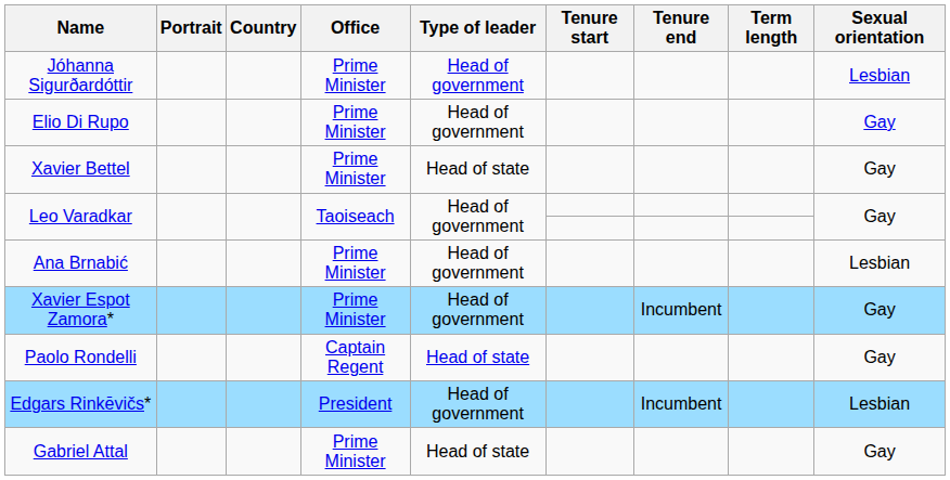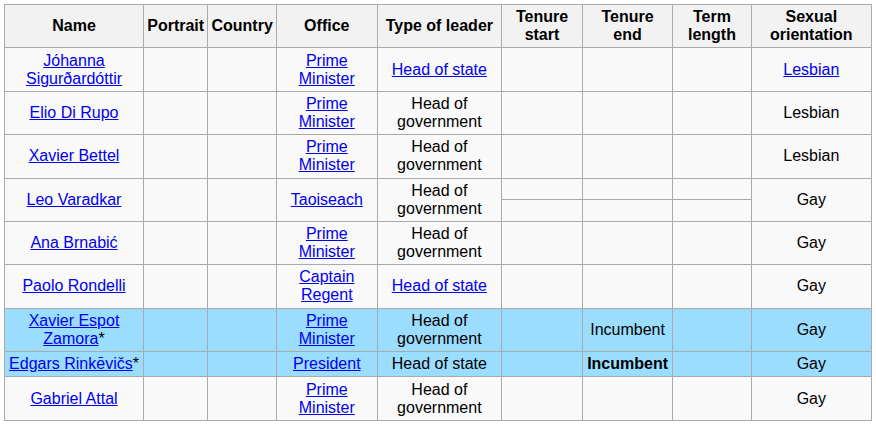 <table class="wikitable sortable" style="text-align:center">
 <tr>
 <th>Name</th>
 <th class=unsortable>Portrait</th>
 <th>Country</th>
 <th>Office</th>
 <th>Type of leader</th>
 <th>Tenure start</th>
 <th>Tenure end</th>
 <th>Term length</th>
 <th>Sexual orientation</th>
 </tr>
 <tr>
 <td><a href='#'>Jóhanna Sigurðardóttir</a></td>
 <td></td>
 <td></td>
 <td><a href='#'>Prime Minister</a></td>
-<td><a href='#'>Head of government</a></td>
+<td><a href='#'>Head of state</a></td>
 <td></td>
 <td></td>
 <td></td>
 <td><a href='#'>Lesbian</a></td>
 </tr>
 <tr>
 <td><a href='#'>Elio Di Rupo</a></td>
 <td></td>
 <td></td>
 <td><a href='#'>Prime Minister</a></td>
 <td>Head of government</td>
 <td></td>
 <td></td>
 <td></td>
-<td><a href='#'>Gay</a></td>
+<td>Lesbian</td>
 </tr>
 <tr>
 <td><a href='#'>Xavier Bettel</a></td>
 <td></td>
 <td></td>
 <td><a href='#'>Prime Minister</a></td>
-<td>Head of state</td>
+<td>Head of government</td>
 <td></td>
 <td></td>
 <td></td>
-<td>Gay</td>
+<td>Lesbian</td>
 </tr>
 <tr>
 <td rowspan=2><a href='#'>Leo Varadkar</a></td>
 <td rowspan=2></td>
 <td rowspan=2></td>
 <td rowspan=2><a href='#'>Taoiseach</a></td>
 <td rowspan=2>Head of government</td>
 <td></td>
 <td></td>
 <td></td>
 <td rowspan=2>Gay</td>
 </tr>
 <tr>
 <td></td>
 <td></td>
 <td></td>
 </tr>
 <tr>
 <td><a href='#'>Ana Brnabić</a></td>
 <td></td>
 <td></td>
 <td><a href='#'>Prime Minister</a></td>
 <td>Head of government</td>
 <td></td>
 <td></td>
 <td></td>
-<td>Lesbian</td>
-</tr>
-<tr style="background:#9BDDFF">
-<td><a href='#'>Xavier Espot Zamora</a>*</td>
-<td></td>
-<td></td>
-<td><a href='#'>Prime Minister</a></td>
-<td>Head of government</td>
-<td></td>
-<td>Incumbent</td>
-<td></td>
 <td>Gay</td>
 </tr>
 <tr>
 <td><a href='#'>Paolo Rondelli</a></td>
 <td></td>
 <td></td>
 <td><a href='#'>Captain Regent</a></td>
 <td><a href='#'>Head of state</a></td>
 <td></td>
 <td></td>
 <td></td>
 <td>Gay</td>
 </tr>
 <tr style="background:#9BDDFF">
+<td><a href='#'>Xavier Espot Zamora</a>*</td>
+<td></td>
+<td></td>
+<td><a href='#'>Prime Minister</a></td>
+<td>Head of government</td>
+<td></td>
+<td>Incumbent</td>
+<td></td>
+<td>Gay</td>
+</tr>
+<tr style="background:#9BDDFF">
 <td><a href='#'>Edgars Rinkēvičs</a>*</td>
 <td></td>
 <td></td>
 <td><a href='#'>President</a></td>
-<td>Head of government</td>
+<td>Head of state</td>
 <td></td>
-<td>Incumbent</td>
+<td><strong>Incumbent</strong></td>
 <td></td>
-<td>Lesbian</td>
+<td>Gay</td>
 </tr>
 <tr>
 <td><a href='#'>Gabriel Attal</a></td>
 <td></td>
 <td></td>
 <td><a href='#'>Prime Minister</a></td>
-<td>Head of state</td>
+<td>Head of government</td>
 <td></td>
 <td></td>
 <td></td>
 <td>Gay</td>
 </tr>
 </table>
